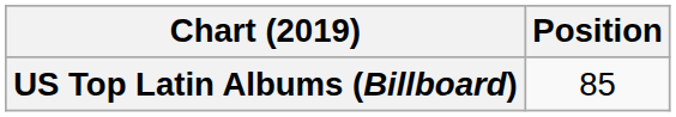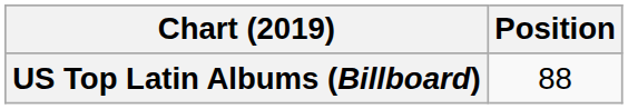 <table class="wikitable plainrowheaders" style="text-align:center">
 <tr>
 <th scope="col">Chart (2019)</th>
 <th scope="col">Position</th>
 </tr>
 <tr>
 <th scope="row">US Top Latin Albums (<em>Billboard</em>)</th>
-<td>85</td>
+<td>88</td>
 </tr>
 </table>
